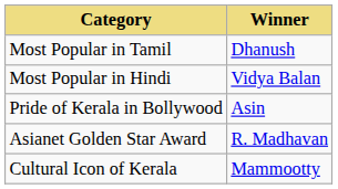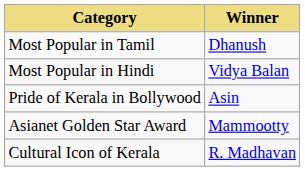 <table class="wikitable" style="font-size:90%;">
 <tr>
 <th style="background:#EEDD82;">Category</th>
 <th style="background:#EEDD82;">Winner</th>
 </tr>
 <tr>
 <td>Most Popular in Tamil</td>
 <td><a href='#'>Dhanush</a></td>
 </tr>
 <tr>
 <td>Most Popular in Hindi</td>
 <td><a href='#'>Vidya Balan</a></td>
 </tr>
 <tr>
 <td>Pride of Kerala in Bollywood</td>
 <td><a href='#'>Asin</a></td>
 </tr>
 <tr>
 <td>Asianet Golden Star Award</td>
-<td><a href='#'>R. Madhavan</a></td>
+<td><a href='#'>Mammootty</a></td>
 </tr>
 <tr>
 <td>Cultural Icon  of Kerala</td>
-<td><a href='#'>Mammootty</a></td>
+<td><a href='#'>R. Madhavan</a></td>
 </tr>
 </table>
